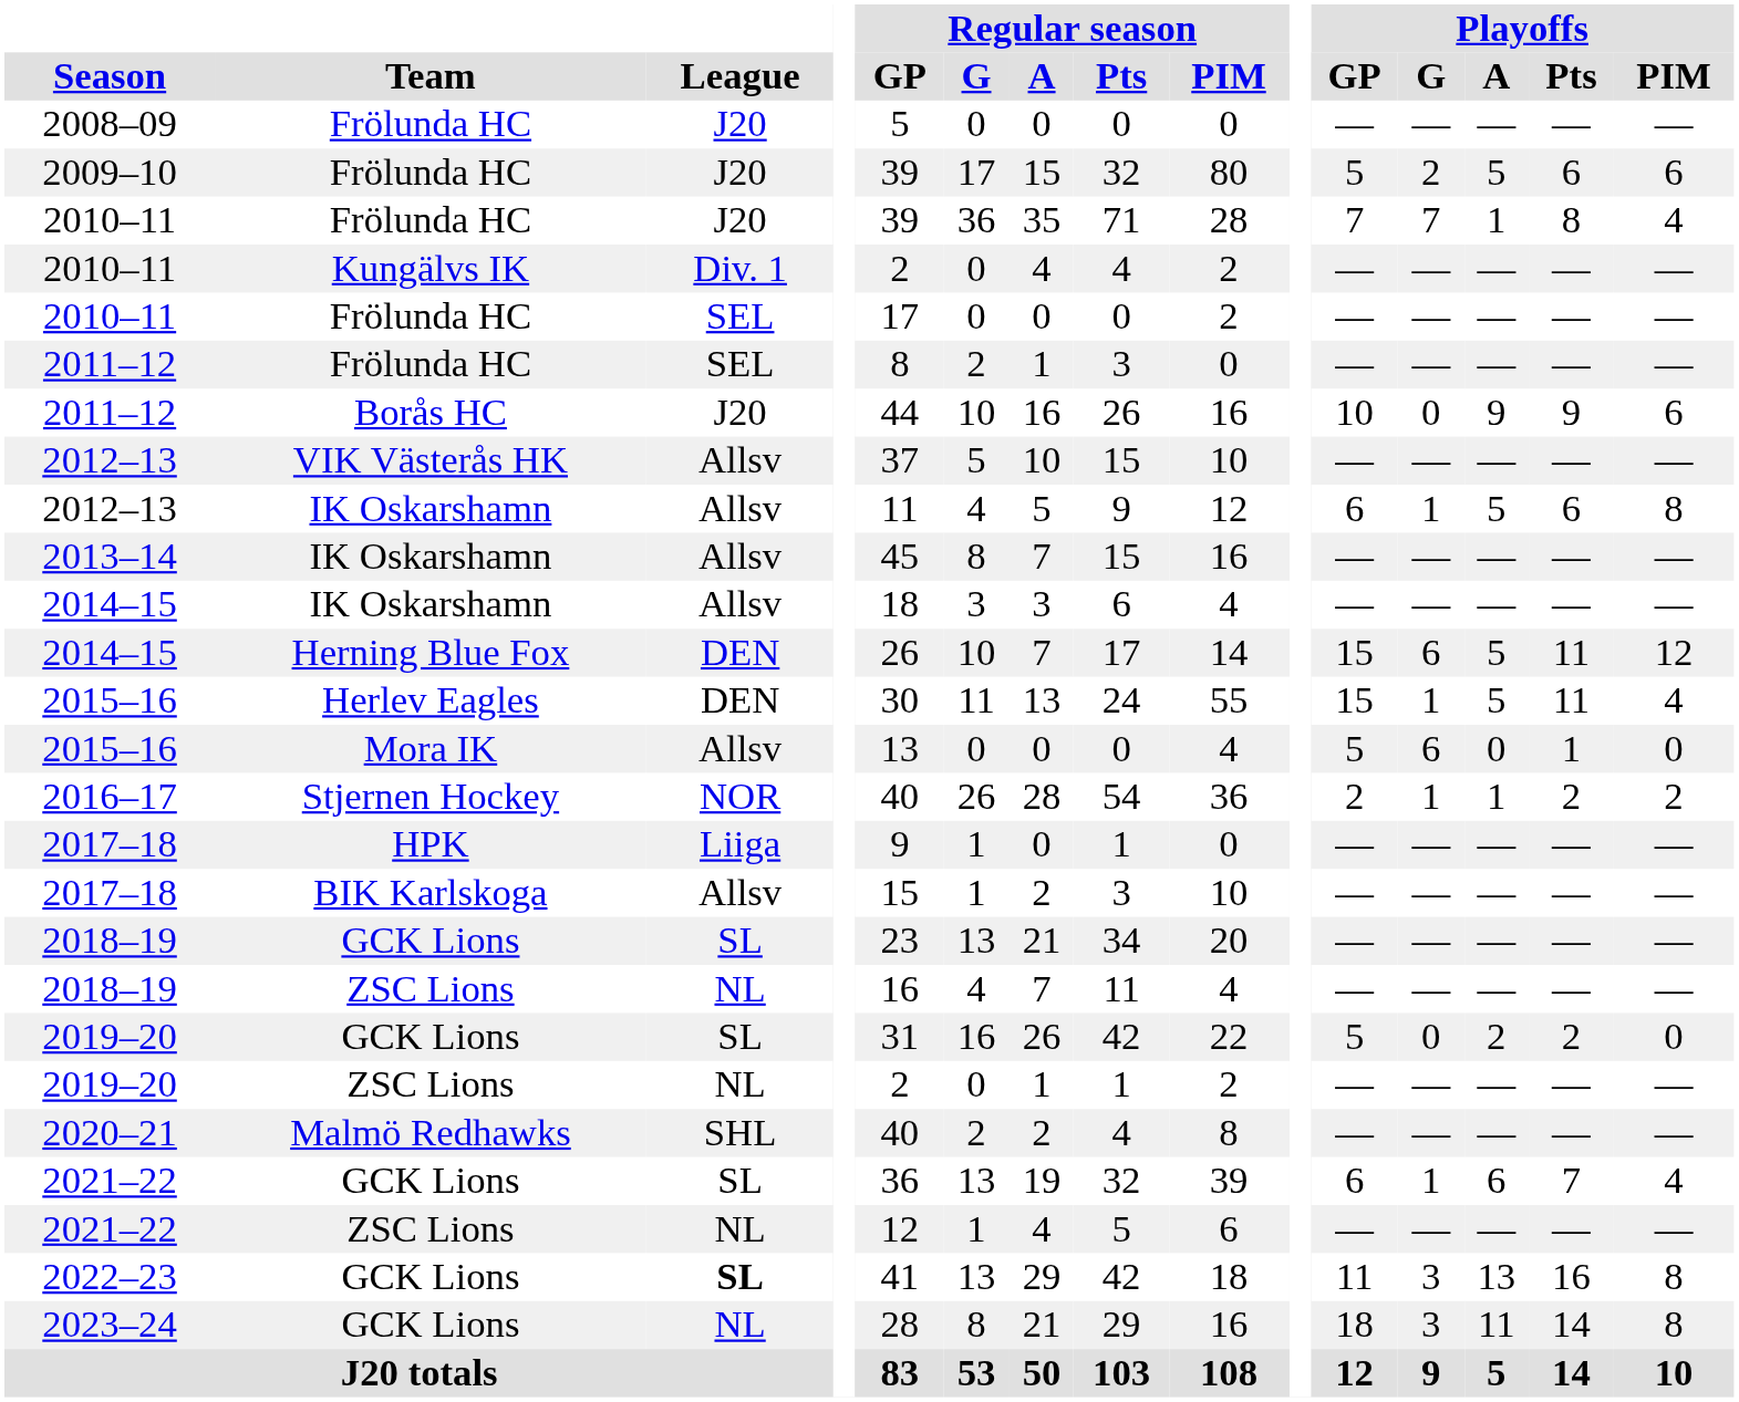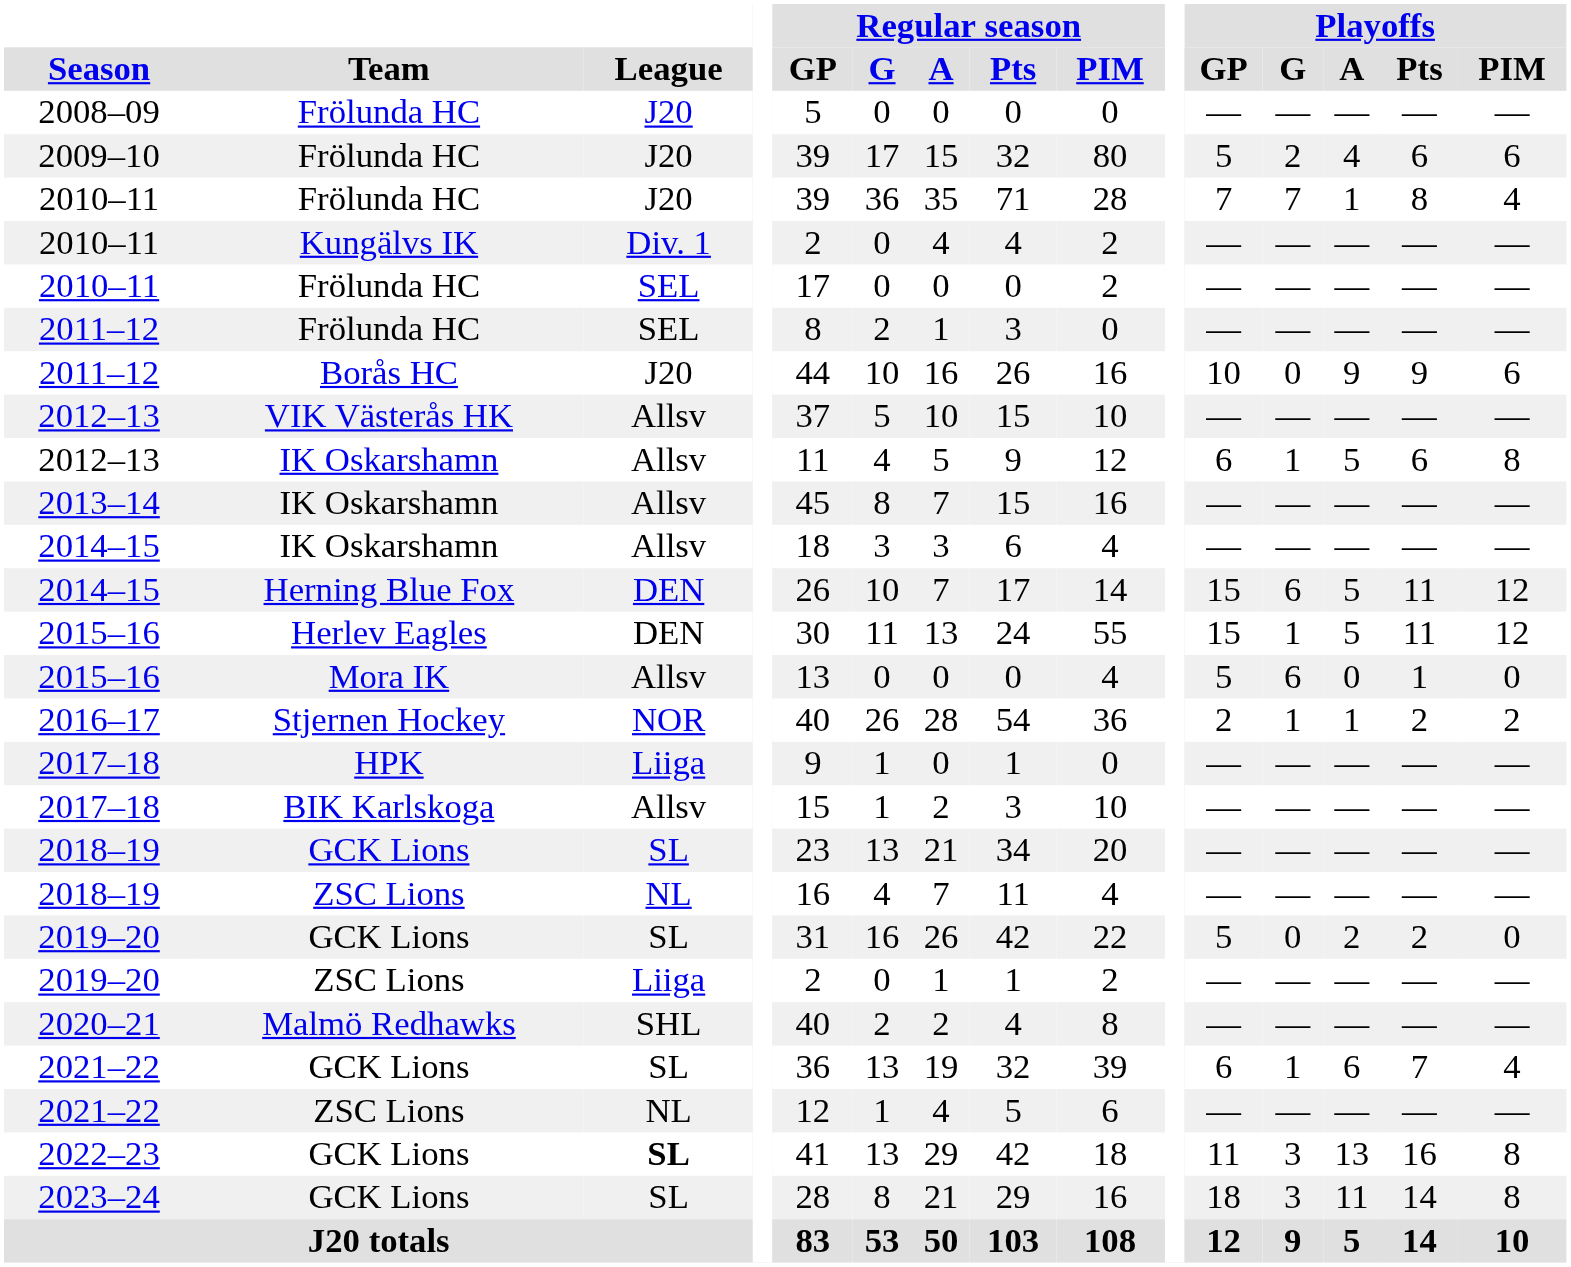 <table border="0" cellpadding="1" cellspacing="0" ID="Table3" style="text-align:center; width:45em">
 <tr bgcolor="#e0e0e0">
 <th colspan="3" bgcolor="#ffffff"> </th>
 <th rowspan="99" bgcolor="#ffffff"> </th>
 <th colspan="5"><a href='#'>Regular season</a></th>
 <th rowspan="99" bgcolor="#ffffff"> </th>
 <th colspan="5"><a href='#'>Playoffs</a></th>
 </tr>
 <tr bgcolor="#e0e0e0">
 <th><a href='#'>Season</a></th>
 <th>Team</th>
 <th>League</th>
 <th>GP</th>
 <th><a href='#'>G</a></th>
 <th><a href='#'>A</a></th>
 <th><a href='#'>Pts</a></th>
 <th><a href='#'>PIM</a></th>
 <th>GP</th>
 <th>G</th>
 <th>A</th>
 <th>Pts</th>
 <th>PIM</th>
 </tr>
 <tr>
 <td>2008–09</td>
 <td><a href='#'>Frölunda HC</a></td>
 <td><a href='#'>J20</a></td>
 <td>5</td>
 <td>0</td>
 <td>0</td>
 <td>0</td>
 <td>0</td>
 <td>—</td>
 <td>—</td>
 <td>—</td>
 <td>—</td>
 <td>—</td>
 </tr>
 <tr bgcolor="#f0f0f0">
 <td>2009–10</td>
 <td>Frölunda HC</td>
 <td>J20</td>
 <td>39</td>
 <td>17</td>
 <td>15</td>
 <td>32</td>
 <td>80</td>
 <td>5</td>
 <td>2</td>
-<td>5</td>
+<td>4</td>
 <td>6</td>
 <td>6</td>
 </tr>
 <tr>
 <td>2010–11</td>
 <td>Frölunda HC</td>
 <td>J20</td>
 <td>39</td>
 <td>36</td>
 <td>35</td>
 <td>71</td>
 <td>28</td>
 <td>7</td>
 <td>7</td>
 <td>1</td>
 <td>8</td>
 <td>4</td>
 </tr>
 <tr bgcolor="#f0f0f0">
 <td>2010–11</td>
 <td><a href='#'>Kungälvs IK</a></td>
 <td><a href='#'>Div. 1</a></td>
 <td>2</td>
 <td>0</td>
 <td>4</td>
 <td>4</td>
 <td>2</td>
 <td>—</td>
 <td>—</td>
 <td>—</td>
 <td>—</td>
 <td>—</td>
 </tr>
 <tr>
 <td><a href='#'>2010–11</a></td>
 <td>Frölunda HC</td>
 <td><a href='#'>SEL</a></td>
 <td>17</td>
 <td>0</td>
 <td>0</td>
 <td>0</td>
 <td>2</td>
 <td>—</td>
 <td>—</td>
 <td>—</td>
 <td>—</td>
 <td>—</td>
 </tr>
 <tr bgcolor="#f0f0f0">
 <td><a href='#'>2011–12</a></td>
 <td>Frölunda HC</td>
 <td>SEL</td>
 <td>8</td>
 <td>2</td>
 <td>1</td>
 <td>3</td>
 <td>0</td>
 <td>—</td>
 <td>—</td>
 <td>—</td>
 <td>—</td>
 <td>—</td>
 </tr>
 <tr>
 <td><a href='#'>2011–12</a></td>
 <td><a href='#'>Borås HC</a></td>
 <td>J20</td>
 <td>44</td>
 <td>10</td>
 <td>16</td>
 <td>26</td>
 <td>16</td>
 <td>10</td>
 <td>0</td>
 <td>9</td>
 <td>9</td>
 <td>6</td>
 </tr>
 <tr bgcolor="#f0f0f0">
 <td><a href='#'>2012–13</a></td>
 <td><a href='#'>VIK Västerås HK</a></td>
 <td>Allsv</td>
 <td>37</td>
 <td>5</td>
 <td>10</td>
 <td>15</td>
 <td>10</td>
 <td>—</td>
 <td>—</td>
 <td>—</td>
 <td>—</td>
 <td>—</td>
 </tr>
 <tr>
 <td>2012–13</td>
 <td><a href='#'>IK Oskarshamn</a></td>
 <td>Allsv</td>
 <td>11</td>
 <td>4</td>
 <td>5</td>
 <td>9</td>
 <td>12</td>
 <td>6</td>
 <td>1</td>
 <td>5</td>
 <td>6</td>
 <td>8</td>
 </tr>
 <tr bgcolor="#f0f0f0">
 <td><a href='#'>2013–14</a></td>
 <td>IK Oskarshamn</td>
 <td>Allsv</td>
 <td>45</td>
 <td>8</td>
 <td>7</td>
 <td>15</td>
 <td>16</td>
 <td>—</td>
 <td>—</td>
 <td>—</td>
 <td>—</td>
 <td>—</td>
 </tr>
 <tr>
 <td><a href='#'>2014–15</a></td>
 <td>IK Oskarshamn</td>
 <td>Allsv</td>
 <td>18</td>
 <td>3</td>
 <td>3</td>
 <td>6</td>
 <td>4</td>
 <td>—</td>
 <td>—</td>
 <td>—</td>
 <td>—</td>
 <td>—</td>
 </tr>
 <tr bgcolor="#f0f0f0">
 <td><a href='#'>2014–15</a></td>
 <td><a href='#'>Herning Blue Fox</a></td>
 <td><a href='#'>DEN</a></td>
 <td>26</td>
 <td>10</td>
 <td>7</td>
 <td>17</td>
 <td>14</td>
 <td>15</td>
 <td>6</td>
 <td>5</td>
 <td>11</td>
 <td>12</td>
 </tr>
 <tr>
 <td><a href='#'>2015–16</a></td>
 <td><a href='#'>Herlev Eagles</a></td>
 <td>DEN</td>
 <td>30</td>
 <td>11</td>
 <td>13</td>
 <td>24</td>
 <td>55</td>
 <td>15</td>
 <td>1</td>
 <td>5</td>
 <td>11</td>
-<td>4</td>
+<td>12</td>
 </tr>
 <tr bgcolor="#f0f0f0">
 <td><a href='#'>2015–16</a></td>
 <td><a href='#'>Mora IK</a></td>
 <td>Allsv</td>
 <td>13</td>
 <td>0</td>
 <td>0</td>
 <td>0</td>
 <td>4</td>
 <td>5</td>
 <td>6</td>
 <td>0</td>
 <td>1</td>
 <td>0</td>
 </tr>
 <tr>
 <td><a href='#'>2016–17</a></td>
 <td><a href='#'>Stjernen Hockey</a></td>
 <td><a href='#'>NOR</a></td>
 <td>40</td>
 <td>26</td>
 <td>28</td>
 <td>54</td>
 <td>36</td>
 <td>2</td>
 <td>1</td>
 <td>1</td>
 <td>2</td>
 <td>2</td>
 </tr>
 <tr bgcolor="#f0f0f0">
 <td><a href='#'>2017–18</a></td>
 <td><a href='#'>HPK</a></td>
 <td><a href='#'>Liiga</a></td>
 <td>9</td>
 <td>1</td>
 <td>0</td>
 <td>1</td>
 <td>0</td>
 <td>—</td>
 <td>—</td>
 <td>—</td>
 <td>—</td>
 <td>—</td>
 </tr>
 <tr>
 <td><a href='#'>2017–18</a></td>
 <td><a href='#'>BIK Karlskoga</a></td>
 <td>Allsv</td>
 <td>15</td>
 <td>1</td>
 <td>2</td>
 <td>3</td>
 <td>10</td>
 <td>—</td>
 <td>—</td>
 <td>—</td>
 <td>—</td>
 <td>—</td>
 </tr>
 <tr bgcolor="#f0f0f0">
 <td><a href='#'>2018–19</a></td>
 <td><a href='#'>GCK Lions</a></td>
 <td><a href='#'>SL</a></td>
 <td>23</td>
 <td>13</td>
 <td>21</td>
 <td>34</td>
 <td>20</td>
 <td>—</td>
 <td>—</td>
 <td>—</td>
 <td>—</td>
 <td>—</td>
 </tr>
 <tr>
 <td><a href='#'>2018–19</a></td>
 <td><a href='#'>ZSC Lions</a></td>
 <td><a href='#'>NL</a></td>
 <td>16</td>
 <td>4</td>
 <td>7</td>
 <td>11</td>
 <td>4</td>
 <td>—</td>
 <td>—</td>
 <td>—</td>
 <td>—</td>
 <td>—</td>
 </tr>
 <tr bgcolor="#f0f0f0">
 <td><a href='#'>2019–20</a></td>
 <td>GCK Lions</td>
 <td>SL</td>
 <td>31</td>
 <td>16</td>
 <td>26</td>
 <td>42</td>
 <td>22</td>
 <td>5</td>
 <td>0</td>
 <td>2</td>
 <td>2</td>
 <td>0</td>
 </tr>
 <tr>
 <td><a href='#'>2019–20</a></td>
 <td>ZSC Lions</td>
-<td>NL</td>
+<td><a href='#'>Liiga</a></td>
 <td>2</td>
 <td>0</td>
 <td>1</td>
 <td>1</td>
 <td>2</td>
 <td>—</td>
 <td>—</td>
 <td>—</td>
 <td>—</td>
 <td>—</td>
 </tr>
 <tr bgcolor="#f0f0f0">
 <td><a href='#'>2020–21</a></td>
 <td><a href='#'>Malmö Redhawks</a></td>
 <td>SHL</td>
 <td>40</td>
 <td>2</td>
 <td>2</td>
 <td>4</td>
 <td>8</td>
 <td>—</td>
 <td>—</td>
 <td>—</td>
 <td>—</td>
 <td>—</td>
 </tr>
 <tr>
 <td><a href='#'>2021–22</a></td>
 <td>GCK Lions</td>
 <td>SL</td>
 <td>36</td>
 <td>13</td>
 <td>19</td>
 <td>32</td>
 <td>39</td>
 <td>6</td>
 <td>1</td>
 <td>6</td>
 <td>7</td>
 <td>4</td>
 </tr>
 <tr bgcolor="#f0f0f0">
 <td><a href='#'>2021–22</a></td>
 <td>ZSC Lions</td>
 <td>NL</td>
 <td>12</td>
 <td>1</td>
 <td>4</td>
 <td>5</td>
 <td>6</td>
 <td>—</td>
 <td>—</td>
 <td>—</td>
 <td>—</td>
 <td>—</td>
 </tr>
 <tr>
 <td><a href='#'>2022–23</a></td>
 <td>GCK Lions</td>
 <td><strong>SL</strong></td>
 <td>41</td>
 <td>13</td>
 <td>29</td>
 <td>42</td>
 <td>18</td>
 <td>11</td>
 <td>3</td>
 <td>13</td>
 <td>16</td>
 <td>8</td>
 </tr>
 <tr bgcolor="#f0f0f0">
 <td><a href='#'>2023–24</a></td>
 <td>GCK Lions</td>
-<td><a href='#'>NL</a></td>
+<td>SL</td>
 <td>28</td>
 <td>8</td>
 <td>21</td>
 <td>29</td>
 <td>16</td>
 <td>18</td>
 <td>3</td>
 <td>11</td>
 <td>14</td>
 <td>8</td>
 </tr>
 <tr bgcolor="#e0e0e0">
 <th colspan="3">J20 totals</th>
 <th>83</th>
 <th>53</th>
 <th>50</th>
 <th>103</th>
 <th>108</th>
 <th>12</th>
 <th>9</th>
 <th>5</th>
 <th>14</th>
 <th>10</th>
 </tr>
 </table>
